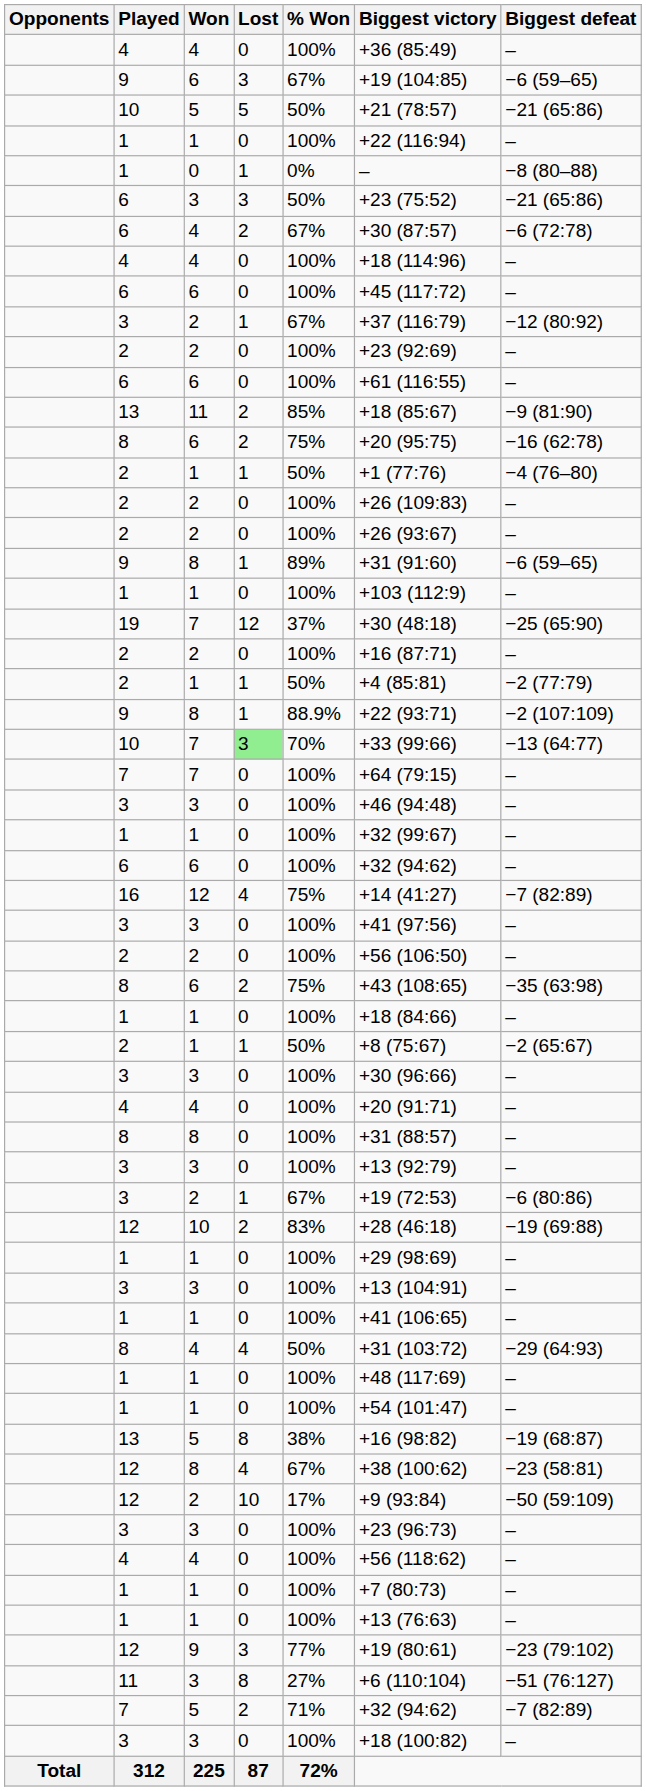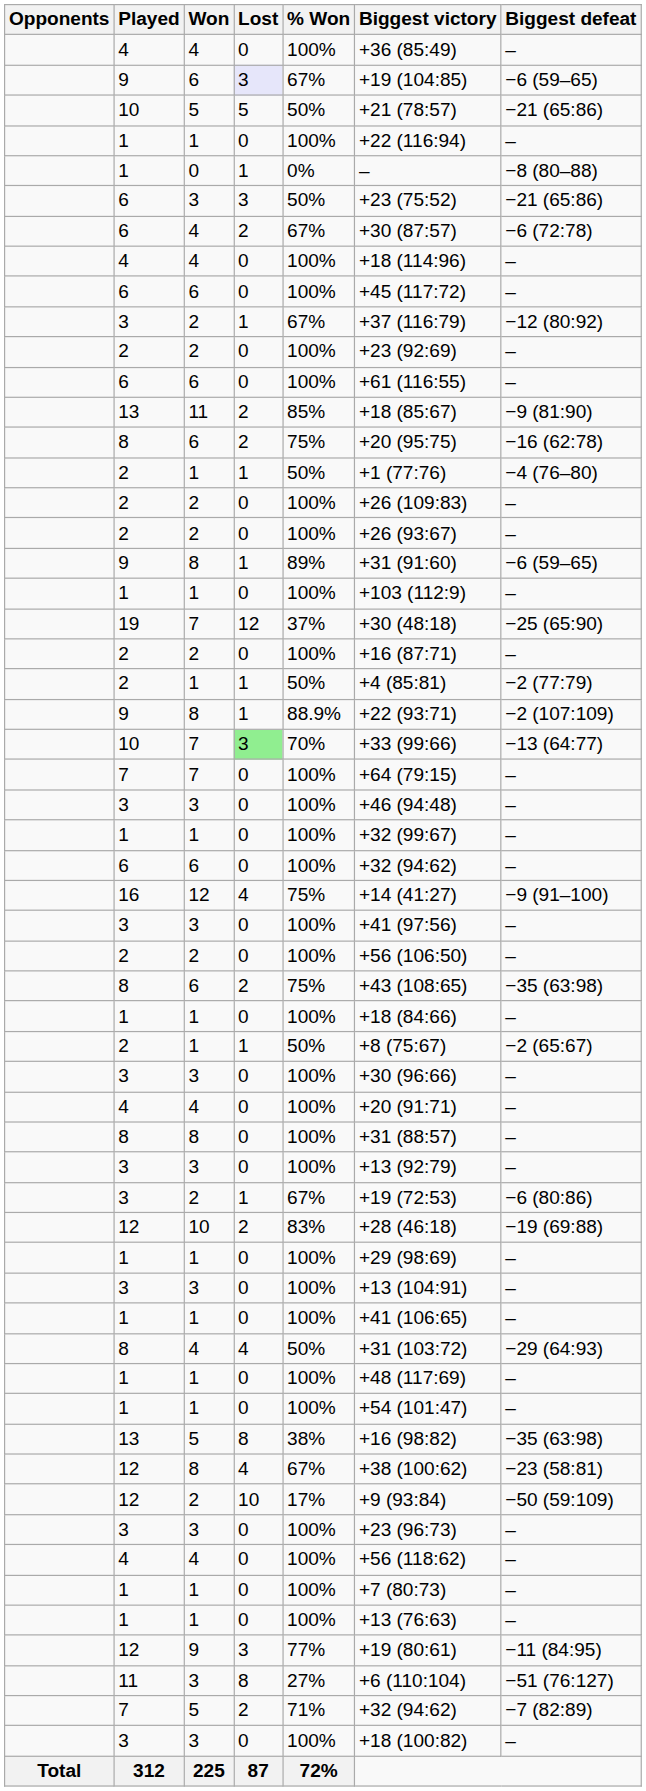 <table class="sortable wikitable">
 <tr>
 <th>Opponents</th>
 <th>Played</th>
 <th>Won</th>
 <th>Lost</th>
 <th>% Won</th>
 <th>Biggest victory</th>
 <th>Biggest defeat</th>
 </tr>
 <tr>
 <td style="text-align:left;"></td>
 <td>4</td>
 <td>4</td>
 <td>0</td>
 <td>100%</td>
 <td>+36 (85:49)</td>
 <td>–</td>
 </tr>
 <tr>
 <td style="text-align:left;"></td>
 <td>9</td>
 <td>6</td>
-<td>3</td>
+<td style="background: lavender;">3</td>
 <td>67%</td>
 <td>+19 (104:85)</td>
 <td>−6 (59–65)</td>
 </tr>
 <tr>
 <td style="text-align:left;"></td>
 <td>10</td>
 <td>5</td>
 <td>5</td>
 <td>50%</td>
 <td>+21 (78:57)</td>
 <td>−21 (65:86)</td>
 </tr>
 <tr>
 <td style="text-align:left;"></td>
 <td>1</td>
 <td>1</td>
 <td>0</td>
 <td>100%</td>
 <td>+22 (116:94)</td>
 <td>–</td>
 </tr>
 <tr>
 <td style="text-align:left;"></td>
 <td>1</td>
 <td>0</td>
 <td>1</td>
 <td>0%</td>
 <td>–</td>
 <td>−8 (80–88)</td>
 </tr>
 <tr>
 <td style="text-align:left;"></td>
 <td>6</td>
 <td>3</td>
 <td>3</td>
 <td>50%</td>
 <td>+23 (75:52)</td>
 <td>−21 (65:86)</td>
 </tr>
 <tr>
 <td style="text-align:left;"></td>
 <td>6</td>
 <td>4</td>
 <td>2</td>
 <td>67%</td>
 <td>+30 (87:57)</td>
 <td>−6 (72:78)</td>
 </tr>
 <tr>
 <td style="text-align:left;"></td>
 <td>4</td>
 <td>4</td>
 <td>0</td>
 <td>100%</td>
 <td>+18 (114:96)</td>
 <td>–</td>
 </tr>
 <tr>
 <td style="text-align:left;"></td>
 <td>6</td>
 <td>6</td>
 <td>0</td>
 <td>100%</td>
 <td>+45 (117:72)</td>
 <td>–</td>
 </tr>
 <tr>
 <td style="text-align:left;"></td>
 <td>3</td>
 <td>2</td>
 <td>1</td>
 <td>67%</td>
 <td>+37 (116:79)</td>
 <td>−12 (80:92)</td>
 </tr>
 <tr>
 <td style="text-align:left;"></td>
 <td>2</td>
 <td>2</td>
 <td>0</td>
 <td>100%</td>
 <td>+23 (92:69)</td>
 <td>–</td>
 </tr>
 <tr>
 <td style="text-align:left;"></td>
 <td>6</td>
 <td>6</td>
 <td>0</td>
 <td>100%</td>
 <td>+61 (116:55)</td>
 <td>–</td>
 </tr>
 <tr>
 <td style="text-align:left;"></td>
 <td>13</td>
 <td>11</td>
 <td>2</td>
 <td>85%</td>
 <td>+18 (85:67)</td>
 <td>−9 (81:90)</td>
 </tr>
 <tr>
 <td style="text-align:left;"></td>
 <td>8</td>
 <td>6</td>
 <td>2</td>
 <td>75%</td>
 <td>+20 (95:75)</td>
 <td>−16 (62:78)</td>
 </tr>
 <tr>
 <td style="text-align:left;"></td>
 <td>2</td>
 <td>1</td>
 <td>1</td>
 <td>50%</td>
 <td>+1 (77:76)</td>
 <td>−4 (76–80)</td>
 </tr>
 <tr>
 <td style="text-align:left;"></td>
 <td>2</td>
 <td>2</td>
 <td>0</td>
 <td>100%</td>
 <td>+26 (109:83)</td>
 <td>–</td>
 </tr>
 <tr>
 <td style="text-align:left;"></td>
 <td>2</td>
 <td>2</td>
 <td>0</td>
 <td>100%</td>
 <td>+26 (93:67)</td>
 <td>–</td>
 </tr>
 <tr>
 <td style="text-align:left;"></td>
 <td>9</td>
 <td>8</td>
 <td>1</td>
 <td>89%</td>
 <td>+31 (91:60)</td>
 <td>−6 (59–65)</td>
 </tr>
 <tr>
 <td style="text-align:left;"></td>
 <td>1</td>
 <td>1</td>
 <td>0</td>
 <td>100%</td>
 <td>+103 (112:9)</td>
 <td>–</td>
 </tr>
 <tr>
 <td style="text-align:left;"></td>
 <td>19</td>
 <td>7</td>
 <td>12</td>
 <td>37%</td>
 <td>+30 (48:18)</td>
 <td>−25 (65:90)</td>
 </tr>
 <tr>
 <td style="text-align:left;"></td>
 <td>2</td>
 <td>2</td>
 <td>0</td>
 <td>100%</td>
 <td>+16 (87:71)</td>
 <td>–</td>
 </tr>
 <tr>
 <td style="text-align:left;"></td>
 <td>2</td>
 <td>1</td>
 <td>1</td>
 <td>50%</td>
 <td>+4 (85:81)</td>
 <td>−2 (77:79)</td>
 </tr>
 <tr>
 <td style="text-align:left;"></td>
 <td>9</td>
 <td>8</td>
 <td>1</td>
 <td>88.9%</td>
 <td>+22 (93:71)</td>
 <td>−2 (107:109)</td>
 </tr>
 <tr>
 <td style="text-align:left;"></td>
 <td>10</td>
 <td>7</td>
 <td style="background: lightgreen;">3</td>
 <td>70%</td>
 <td>+33 (99:66)</td>
 <td>−13 (64:77)</td>
 </tr>
 <tr>
 <td style="text-align:left;"></td>
 <td>7</td>
 <td>7</td>
 <td>0</td>
 <td>100%</td>
 <td>+64 (79:15)</td>
 <td>–</td>
 </tr>
 <tr>
 <td style="text-align:left;"></td>
 <td>3</td>
 <td>3</td>
 <td>0</td>
 <td>100%</td>
 <td>+46 (94:48)</td>
 <td>–</td>
 </tr>
 <tr>
 <td style="text-align:left;"></td>
 <td>1</td>
 <td>1</td>
 <td>0</td>
 <td>100%</td>
 <td>+32 (99:67)</td>
 <td>–</td>
 </tr>
 <tr>
 <td style="text-align:left;"></td>
 <td>6</td>
 <td>6</td>
 <td>0</td>
 <td>100%</td>
 <td>+32 (94:62)</td>
 <td>–</td>
 </tr>
 <tr>
 <td style="text-align:left;"></td>
 <td>16</td>
 <td>12</td>
 <td>4</td>
 <td>75%</td>
 <td>+14 (41:27)</td>
-<td>−7 (82:89)</td>
+<td>−9 (91–100)</td>
 </tr>
 <tr>
 <td style="text-align:left;"></td>
 <td>3</td>
 <td>3</td>
 <td>0</td>
 <td>100%</td>
 <td>+41 (97:56)</td>
 <td>–</td>
 </tr>
 <tr>
 <td style="text-align:left;"></td>
 <td>2</td>
 <td>2</td>
 <td>0</td>
 <td>100%</td>
 <td>+56 (106:50)</td>
 <td>–</td>
 </tr>
 <tr>
 <td style="text-align:left;"></td>
 <td>8</td>
 <td>6</td>
 <td>2</td>
 <td>75%</td>
 <td>+43 (108:65)</td>
 <td>−35 (63:98)</td>
 </tr>
 <tr>
 <td style="text-align:left;"></td>
 <td>1</td>
 <td>1</td>
 <td>0</td>
 <td>100%</td>
 <td>+18 (84:66)</td>
 <td>–</td>
 </tr>
 <tr>
 <td style="text-align:left;"></td>
 <td>2</td>
 <td>1</td>
 <td>1</td>
 <td>50%</td>
 <td>+8 (75:67)</td>
 <td>−2 (65:67)</td>
 </tr>
 <tr>
 <td style="text-align:left;"></td>
 <td>3</td>
 <td>3</td>
 <td>0</td>
 <td>100%</td>
 <td>+30 (96:66)</td>
 <td>–</td>
 </tr>
 <tr>
 <td style="text-align:left;"></td>
 <td>4</td>
 <td>4</td>
 <td>0</td>
 <td>100%</td>
 <td>+20 (91:71)</td>
 <td>–</td>
 </tr>
 <tr>
 <td style="text-align:left;"></td>
 <td>8</td>
 <td>8</td>
 <td>0</td>
 <td>100%</td>
 <td>+31 (88:57)</td>
 <td>–</td>
 </tr>
 <tr>
 <td style="text-align:left;"></td>
 <td>3</td>
 <td>3</td>
 <td>0</td>
 <td>100%</td>
 <td>+13 (92:79)</td>
 <td>–</td>
 </tr>
 <tr>
 <td style="text-align:left;"></td>
 <td>3</td>
 <td>2</td>
 <td>1</td>
 <td>67%</td>
 <td>+19 (72:53)</td>
 <td>−6 (80:86)</td>
 </tr>
 <tr>
 <td style="text-align:left;"></td>
 <td>12</td>
 <td>10</td>
 <td>2</td>
 <td>83%</td>
 <td>+28 (46:18)</td>
 <td>−19 (69:88)</td>
 </tr>
 <tr>
 <td style="text-align:left;"></td>
 <td>1</td>
 <td>1</td>
 <td>0</td>
 <td>100%</td>
 <td>+29 (98:69)</td>
 <td>–</td>
 </tr>
 <tr>
 <td style="text-align:left;"></td>
 <td>3</td>
 <td>3</td>
 <td>0</td>
 <td>100%</td>
 <td>+13 (104:91)</td>
 <td>–</td>
 </tr>
 <tr>
 <td style="text-align:left;"></td>
 <td>1</td>
 <td>1</td>
 <td>0</td>
 <td>100%</td>
 <td>+41 (106:65)</td>
 <td>–</td>
 </tr>
 <tr>
 <td style="text-align:left;"></td>
 <td>8</td>
 <td>4</td>
 <td>4</td>
 <td>50%</td>
 <td>+31 (103:72)</td>
 <td>−29 (64:93)</td>
 </tr>
 <tr>
 <td style="text-align:left;"></td>
 <td>1</td>
 <td>1</td>
 <td>0</td>
 <td>100%</td>
 <td>+48 (117:69)</td>
 <td>–</td>
 </tr>
 <tr>
 <td style="text-align:left;"></td>
 <td>1</td>
 <td>1</td>
 <td>0</td>
 <td>100%</td>
 <td>+54 (101:47)</td>
 <td>–</td>
 </tr>
 <tr>
 <td style="text-align:left;"></td>
 <td>13</td>
 <td>5</td>
 <td>8</td>
 <td>38%</td>
 <td>+16 (98:82)</td>
-<td>−19 (68:87)</td>
+<td>−35 (63:98)</td>
 </tr>
 <tr>
 <td style="text-align:left;"></td>
 <td>12</td>
 <td>8</td>
 <td>4</td>
 <td>67%</td>
 <td>+38 (100:62)</td>
 <td>−23 (58:81)</td>
 </tr>
 <tr>
 <td style="text-align:left;"></td>
 <td>12</td>
 <td>2</td>
 <td>10</td>
 <td>17%</td>
 <td>+9 (93:84)</td>
 <td>−50 (59:109)</td>
 </tr>
 <tr>
 <td style="text-align:left;"></td>
 <td>3</td>
 <td>3</td>
 <td>0</td>
 <td>100%</td>
 <td>+23 (96:73)</td>
 <td>–</td>
 </tr>
 <tr>
 <td style="text-align:left;"></td>
 <td>4</td>
 <td>4</td>
 <td>0</td>
 <td>100%</td>
 <td>+56 (118:62)</td>
 <td>–</td>
 </tr>
 <tr>
 <td style="text-align:left;"></td>
 <td>1</td>
 <td>1</td>
 <td>0</td>
 <td>100%</td>
 <td>+7 (80:73)</td>
 <td>–</td>
 </tr>
 <tr>
 <td style="text-align:left;"></td>
 <td>1</td>
 <td>1</td>
 <td>0</td>
 <td>100%</td>
 <td>+13 (76:63)</td>
 <td>–</td>
 </tr>
 <tr>
 <td style="text-align:left;"></td>
 <td>12</td>
 <td>9</td>
 <td>3</td>
 <td>77%</td>
 <td>+19 (80:61)</td>
-<td>−23 (79:102)</td>
+<td>−11 (84:95)</td>
 </tr>
 <tr>
 <td style="text-align:left;"></td>
 <td>11</td>
 <td>3</td>
 <td>8</td>
 <td>27%</td>
 <td>+6 (110:104)</td>
 <td>−51 (76:127)</td>
 </tr>
 <tr>
 <td style="text-align:left;"></td>
 <td>7</td>
 <td>5</td>
 <td>2</td>
 <td>71%</td>
 <td>+32 (94:62)</td>
 <td>−7 (82:89)</td>
 </tr>
 <tr>
 <td style="text-align:left;"></td>
 <td>3</td>
 <td>3</td>
 <td>0</td>
 <td>100%</td>
 <td>+18 (100:82)</td>
 <td>–</td>
 </tr>
 <tr class="sortbottom">
 <th>Total</th>
 <th>312</th>
 <th>225</th>
 <th>87</th>
 <th>72%</th>
 </tr>
 </table>
